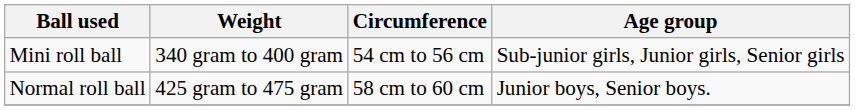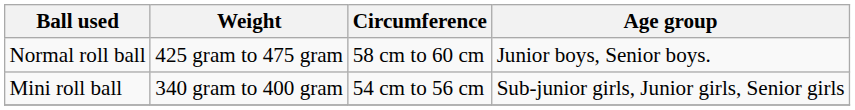 <table class="wikitable" border="1">
 <tr>
 <th>Ball used</th>
 <th>Weight</th>
 <th>Circumference</th>
 <th>Age group</th>
 </tr>
 <tr>
+<td>Normal roll ball</td>
+<td>425 gram to 475 gram</td>
+<td>58 cm to 60 cm</td>
+<td>Junior boys, Senior boys.</td>
+</tr>
+<tr>
 <td>Mini roll ball</td>
 <td>340 gram to 400 gram</td>
 <td>54 cm to 56 cm</td>
 <td>Sub-junior girls, Junior girls, Senior girls</td>
 </tr>
 <tr>
-<td>Normal roll ball</td>
-<td>425 gram to 475 gram</td>
-<td>58 cm to 60 cm</td>
-<td>Junior boys, Senior boys.</td>
-</tr>
-<tr>
 </tr>
 </table>
